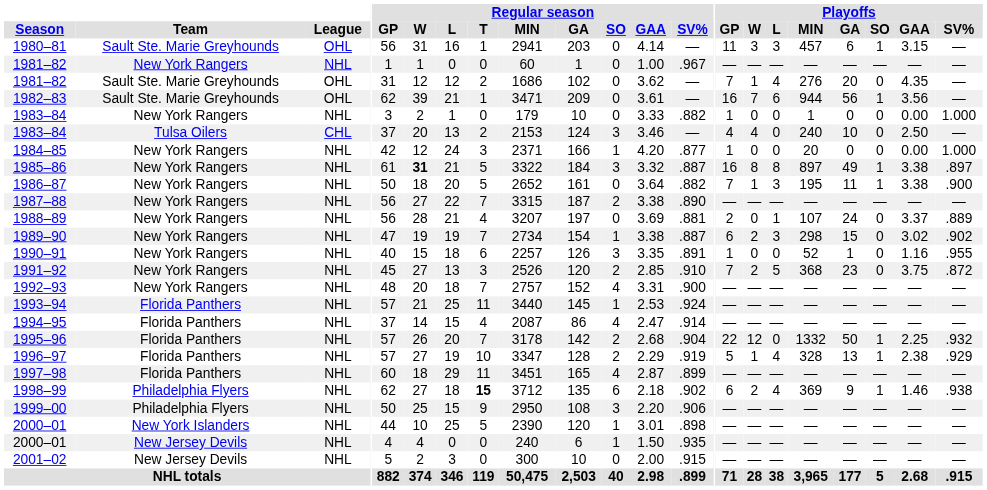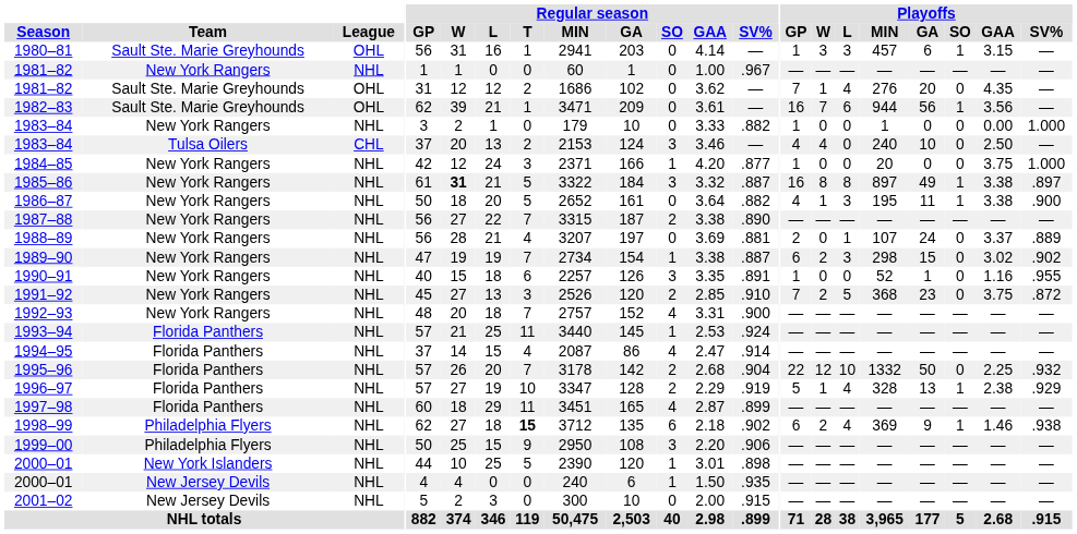 <table border="0" cellpadding="1" cellspacing="0" style="width:90%; text-align:center;">
 <tr bgcolor="#e0e0e0">
 <th colspan="3" bgcolor="#ffffff"></th>
 <th rowspan="99" bgcolor="#ffffff"></th>
 <th colspan="9" bgcolor="#e0e0e0"><a href='#'>Regular season</a></th>
 <th rowspan="99" bgcolor="#ffffff"></th>
 <th colspan="8" bgcolor="#e0e0e0"><a href='#'>Playoffs</a></th>
 </tr>
 <tr bgcolor="#e0e0e0">
 <th><a href='#'>Season</a></th>
 <th>Team</th>
 <th>League</th>
 <th>GP</th>
 <th>W</th>
 <th>L</th>
 <th>T</th>
 <th>MIN</th>
 <th>GA</th>
 <th><a href='#'>SO</a></th>
 <th><a href='#'>GAA</a></th>
 <th><a href='#'>SV%</a></th>
 <th>GP</th>
 <th>W</th>
 <th>L</th>
 <th>MIN</th>
 <th>GA</th>
 <th>SO</th>
 <th>GAA</th>
 <th>SV%</th>
 </tr>
 <tr>
 <td><a href='#'>1980–81</a></td>
 <td><a href='#'>Sault Ste. Marie Greyhounds</a></td>
 <td><a href='#'>OHL</a></td>
 <td>56</td>
 <td>31</td>
 <td>16</td>
 <td>1</td>
 <td>2941</td>
 <td>203</td>
 <td>0</td>
 <td>4.14</td>
 <td>—</td>
-<td>11</td>
+<td>1</td>
 <td>3</td>
 <td>3</td>
 <td>457</td>
 <td>6</td>
 <td>1</td>
 <td>3.15</td>
 <td>—</td>
 </tr>
 <tr bgcolor="#f0f0f0">
 <td><a href='#'>1981–82</a></td>
 <td><a href='#'>New York Rangers</a></td>
 <td><a href='#'>NHL</a></td>
 <td>1</td>
 <td>1</td>
 <td>0</td>
 <td>0</td>
 <td>60</td>
 <td>1</td>
 <td>0</td>
 <td>1.00</td>
 <td>.967</td>
 <td>—</td>
 <td>—</td>
 <td>—</td>
 <td>—</td>
 <td>—</td>
 <td>—</td>
 <td>—</td>
 <td>—</td>
 </tr>
 <tr>
 <td><a href='#'>1981–82</a></td>
 <td>Sault Ste. Marie Greyhounds</td>
 <td>OHL</td>
 <td>31</td>
 <td>12</td>
 <td>12</td>
 <td>2</td>
 <td>1686</td>
 <td>102</td>
 <td>0</td>
 <td>3.62</td>
 <td>—</td>
 <td>7</td>
 <td>1</td>
 <td>4</td>
 <td>276</td>
 <td>20</td>
 <td>0</td>
 <td>4.35</td>
 <td>—</td>
 </tr>
 <tr bgcolor="#f0f0f0">
 <td><a href='#'>1982–83</a></td>
 <td>Sault Ste. Marie Greyhounds</td>
 <td>OHL</td>
 <td>62</td>
 <td>39</td>
 <td>21</td>
 <td>1</td>
 <td>3471</td>
 <td>209</td>
 <td>0</td>
 <td>3.61</td>
 <td>—</td>
 <td>16</td>
 <td>7</td>
 <td>6</td>
 <td>944</td>
 <td>56</td>
 <td>1</td>
 <td>3.56</td>
 <td>—</td>
 </tr>
 <tr>
 <td><a href='#'>1983–84</a></td>
 <td>New York Rangers</td>
 <td>NHL</td>
 <td>3</td>
 <td>2</td>
 <td>1</td>
 <td>0</td>
 <td>179</td>
 <td>10</td>
 <td>0</td>
 <td>3.33</td>
 <td>.882</td>
 <td>1</td>
 <td>0</td>
 <td>0</td>
 <td>1</td>
 <td>0</td>
 <td>0</td>
 <td>0.00</td>
 <td>1.000</td>
 </tr>
 <tr bgcolor="#f0f0f0">
 <td><a href='#'>1983–84</a></td>
 <td><a href='#'>Tulsa Oilers</a></td>
 <td><a href='#'>CHL</a></td>
 <td>37</td>
 <td>20</td>
 <td>13</td>
 <td>2</td>
 <td>2153</td>
 <td>124</td>
 <td>3</td>
 <td>3.46</td>
 <td>—</td>
 <td>4</td>
 <td>4</td>
 <td>0</td>
 <td>240</td>
 <td>10</td>
 <td>0</td>
 <td>2.50</td>
 <td>—</td>
 </tr>
 <tr>
 <td><a href='#'>1984–85</a></td>
 <td>New York Rangers</td>
 <td>NHL</td>
 <td>42</td>
 <td>12</td>
 <td>24</td>
 <td>3</td>
 <td>2371</td>
 <td>166</td>
 <td>1</td>
 <td>4.20</td>
 <td>.877</td>
 <td>1</td>
 <td>0</td>
 <td>0</td>
 <td>20</td>
 <td>0</td>
 <td>0</td>
-<td>0.00</td>
+<td>3.75</td>
 <td>1.000</td>
 </tr>
 <tr bgcolor="#f0f0f0">
 <td><a href='#'>1985–86</a></td>
 <td>New York Rangers</td>
 <td>NHL</td>
 <td>61</td>
 <td><strong>31</strong></td>
 <td>21</td>
 <td>5</td>
 <td>3322</td>
 <td>184</td>
 <td>3</td>
 <td>3.32</td>
 <td>.887</td>
 <td>16</td>
 <td>8</td>
 <td>8</td>
 <td>897</td>
 <td>49</td>
 <td>1</td>
 <td>3.38</td>
 <td>.897</td>
 </tr>
 <tr>
 <td><a href='#'>1986–87</a></td>
 <td>New York Rangers</td>
 <td>NHL</td>
 <td>50</td>
 <td>18</td>
 <td>20</td>
 <td>5</td>
 <td>2652</td>
 <td>161</td>
 <td>0</td>
 <td>3.64</td>
 <td>.882</td>
-<td>7</td>
+<td>4</td>
 <td>1</td>
 <td>3</td>
 <td>195</td>
 <td>11</td>
 <td>1</td>
 <td>3.38</td>
 <td>.900</td>
 </tr>
 <tr bgcolor="#f0f0f0">
 <td><a href='#'>1987–88</a></td>
 <td>New York Rangers</td>
 <td>NHL</td>
 <td>56</td>
 <td>27</td>
 <td>22</td>
 <td>7</td>
 <td>3315</td>
 <td>187</td>
 <td>2</td>
 <td>3.38</td>
 <td>.890</td>
 <td>—</td>
 <td>—</td>
 <td>—</td>
 <td>—</td>
 <td>—</td>
 <td>—</td>
 <td>—</td>
 <td>—</td>
 </tr>
 <tr>
 <td><a href='#'>1988–89</a></td>
 <td>New York Rangers</td>
 <td>NHL</td>
 <td>56</td>
 <td>28</td>
 <td>21</td>
 <td>4</td>
 <td>3207</td>
 <td>197</td>
 <td>0</td>
 <td>3.69</td>
 <td>.881</td>
 <td>2</td>
 <td>0</td>
 <td>1</td>
 <td>107</td>
 <td>24</td>
 <td>0</td>
 <td>3.37</td>
 <td>.889</td>
 </tr>
 <tr bgcolor="#f0f0f0">
 <td><a href='#'>1989–90</a></td>
 <td>New York Rangers</td>
 <td>NHL</td>
 <td>47</td>
 <td>19</td>
 <td>19</td>
 <td>7</td>
 <td>2734</td>
 <td>154</td>
 <td>1</td>
 <td>3.38</td>
 <td>.887</td>
 <td>6</td>
 <td>2</td>
 <td>3</td>
 <td>298</td>
 <td>15</td>
 <td>0</td>
 <td>3.02</td>
 <td>.902</td>
 </tr>
 <tr>
 <td><a href='#'>1990–91</a></td>
 <td>New York Rangers</td>
 <td>NHL</td>
 <td>40</td>
 <td>15</td>
 <td>18</td>
 <td>6</td>
 <td>2257</td>
 <td>126</td>
 <td>3</td>
 <td>3.35</td>
 <td>.891</td>
 <td>1</td>
 <td>0</td>
 <td>0</td>
 <td>52</td>
 <td>1</td>
 <td>0</td>
 <td>1.16</td>
 <td>.955</td>
 </tr>
 <tr bgcolor="#f0f0f0">
 <td><a href='#'>1991–92</a></td>
 <td>New York Rangers</td>
 <td>NHL</td>
 <td>45</td>
 <td>27</td>
 <td>13</td>
 <td>3</td>
 <td>2526</td>
 <td>120</td>
 <td>2</td>
 <td>2.85</td>
 <td>.910</td>
 <td>7</td>
 <td>2</td>
 <td>5</td>
 <td>368</td>
 <td>23</td>
 <td>0</td>
 <td>3.75</td>
 <td>.872</td>
 </tr>
 <tr>
 <td><a href='#'>1992–93</a></td>
 <td>New York Rangers</td>
 <td>NHL</td>
 <td>48</td>
 <td>20</td>
 <td>18</td>
 <td>7</td>
 <td>2757</td>
 <td>152</td>
 <td>4</td>
 <td>3.31</td>
 <td>.900</td>
 <td>—</td>
 <td>—</td>
 <td>—</td>
 <td>—</td>
 <td>—</td>
 <td>—</td>
 <td>—</td>
 <td>—</td>
 </tr>
 <tr bgcolor="#f0f0f0">
 <td><a href='#'>1993–94</a></td>
 <td><a href='#'>Florida Panthers</a></td>
 <td>NHL</td>
 <td>57</td>
 <td>21</td>
 <td>25</td>
 <td>11</td>
 <td>3440</td>
 <td>145</td>
 <td>1</td>
 <td>2.53</td>
 <td>.924</td>
 <td>—</td>
 <td>—</td>
 <td>—</td>
 <td>—</td>
 <td>—</td>
 <td>—</td>
 <td>—</td>
 <td>—</td>
 </tr>
 <tr>
 <td><a href='#'>1994–95</a></td>
 <td>Florida Panthers</td>
 <td>NHL</td>
 <td>37</td>
 <td>14</td>
 <td>15</td>
 <td>4</td>
 <td>2087</td>
 <td>86</td>
 <td>4</td>
 <td>2.47</td>
 <td>.914</td>
 <td>—</td>
 <td>—</td>
 <td>—</td>
 <td>—</td>
 <td>—</td>
 <td>—</td>
 <td>—</td>
 <td>—</td>
 </tr>
 <tr bgcolor="#f0f0f0">
 <td><a href='#'>1995–96</a></td>
 <td>Florida Panthers</td>
 <td>NHL</td>
 <td>57</td>
 <td>26</td>
 <td>20</td>
 <td>7</td>
 <td>3178</td>
 <td>142</td>
 <td>2</td>
 <td>2.68</td>
 <td>.904</td>
 <td>22</td>
 <td>12</td>
-<td>0</td>
+<td>10</td>
 <td>1332</td>
 <td>50</td>
-<td>1</td>
+<td>0</td>
 <td>2.25</td>
 <td>.932</td>
 </tr>
 <tr>
 <td><a href='#'>1996–97</a></td>
 <td>Florida Panthers</td>
 <td>NHL</td>
 <td>57</td>
 <td>27</td>
 <td>19</td>
 <td>10</td>
 <td>3347</td>
 <td>128</td>
 <td>2</td>
 <td>2.29</td>
 <td>.919</td>
 <td>5</td>
 <td>1</td>
 <td>4</td>
 <td>328</td>
 <td>13</td>
 <td>1</td>
 <td>2.38</td>
 <td>.929</td>
 </tr>
 <tr bgcolor="#f0f0f0">
 <td><a href='#'>1997–98</a></td>
 <td>Florida Panthers</td>
 <td>NHL</td>
 <td>60</td>
 <td>18</td>
 <td>29</td>
 <td>11</td>
 <td>3451</td>
 <td>165</td>
 <td>4</td>
 <td>2.87</td>
 <td>.899</td>
 <td>—</td>
 <td>—</td>
 <td>—</td>
 <td>—</td>
 <td>—</td>
 <td>—</td>
 <td>—</td>
 <td>—</td>
 </tr>
 <tr>
 <td><a href='#'>1998–99</a></td>
 <td><a href='#'>Philadelphia Flyers</a></td>
 <td>NHL</td>
 <td>62</td>
 <td>27</td>
 <td>18</td>
 <td><strong>15</strong></td>
 <td>3712</td>
 <td>135</td>
 <td>6</td>
 <td>2.18</td>
 <td>.902</td>
 <td>6</td>
 <td>2</td>
 <td>4</td>
 <td>369</td>
 <td>9</td>
 <td>1</td>
 <td>1.46</td>
 <td>.938</td>
 </tr>
 <tr bgcolor="#f0f0f0">
 <td><a href='#'>1999–00</a></td>
 <td>Philadelphia Flyers</td>
 <td>NHL</td>
 <td>50</td>
 <td>25</td>
 <td>15</td>
 <td>9</td>
 <td>2950</td>
 <td>108</td>
 <td>3</td>
 <td>2.20</td>
 <td>.906</td>
 <td>—</td>
 <td>—</td>
 <td>—</td>
 <td>—</td>
 <td>—</td>
 <td>—</td>
 <td>—</td>
 <td>—</td>
 </tr>
 <tr>
 <td><a href='#'>2000–01</a></td>
 <td><a href='#'>New York Islanders</a></td>
 <td>NHL</td>
 <td>44</td>
 <td>10</td>
 <td>25</td>
 <td>5</td>
 <td>2390</td>
 <td>120</td>
 <td>1</td>
 <td>3.01</td>
 <td>.898</td>
 <td>—</td>
 <td>—</td>
 <td>—</td>
 <td>—</td>
 <td>—</td>
 <td>—</td>
 <td>—</td>
 <td>—</td>
 </tr>
 <tr bgcolor="#f0f0f0">
 <td>2000–01</td>
 <td><a href='#'>New Jersey Devils</a></td>
 <td>NHL</td>
 <td>4</td>
 <td>4</td>
 <td>0</td>
 <td>0</td>
 <td>240</td>
 <td>6</td>
 <td>1</td>
 <td>1.50</td>
 <td>.935</td>
 <td>—</td>
 <td>—</td>
 <td>—</td>
 <td>—</td>
 <td>—</td>
 <td>—</td>
 <td>—</td>
 <td>—</td>
 </tr>
 <tr>
 <td><a href='#'>2001–02</a></td>
 <td>New Jersey Devils</td>
 <td>NHL</td>
 <td>5</td>
 <td>2</td>
 <td>3</td>
 <td>0</td>
 <td>300</td>
 <td>10</td>
 <td>0</td>
 <td>2.00</td>
 <td>.915</td>
 <td>—</td>
 <td>—</td>
 <td>—</td>
 <td>—</td>
 <td>—</td>
 <td>—</td>
 <td>—</td>
 <td>—</td>
 </tr>
 <tr bgcolor="#e0e0e0">
 <th colspan="3">NHL totals</th>
 <th>882</th>
 <th>374</th>
 <th>346</th>
 <th>119</th>
 <th>50,475</th>
 <th>2,503</th>
 <th>40</th>
 <th>2.98</th>
 <th>.899</th>
 <th>71</th>
 <th>28</th>
 <th>38</th>
 <th>3,965</th>
 <th>177</th>
 <th>5</th>
 <th>2.68</th>
 <th>.915</th>
 </tr>
 </table>
